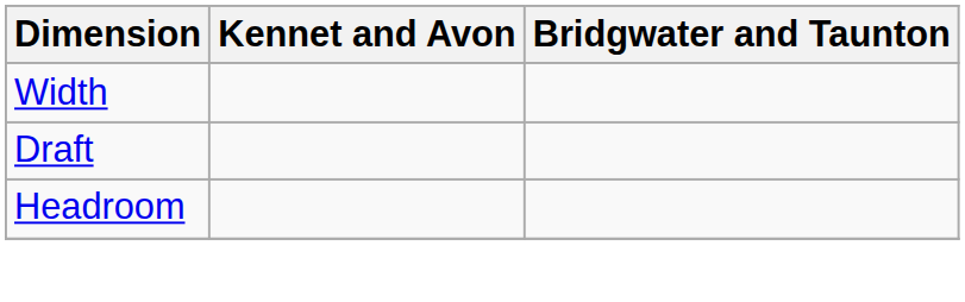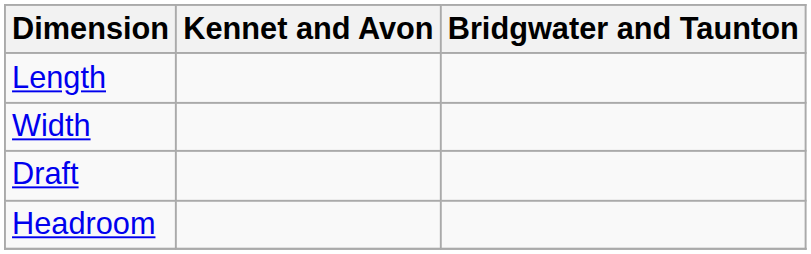 <table class="wikitable">
 <tr>
 <th>Dimension</th>
 <th>Kennet and Avon</th>
 <th>Bridgwater and Taunton</th>
+</tr>
+<tr>
+<td><a href='#'>Length</a></td>
+<td></td>
+<td></td>
 </tr>
 <tr>
 <td><a href='#'>Width</a></td>
 <td></td>
 <td></td>
 </tr>
 <tr>
 <td><a href='#'>Draft</a></td>
 <td></td>
 <td></td>
 </tr>
 <tr>
 <td><a href='#'>Headroom</a></td>
 <td></td>
 <td></td>
 </tr>
 <tr>
 </tr>
 </table>
